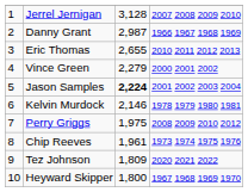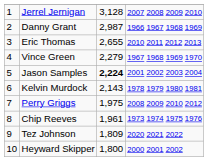 <table class="wikitable">
 <tr>
 </tr>
 <tr>
 <td>1</td>
 <td><a href='#'>Jerrel Jernigan</a></td>
 <td>3,128</td>
 <td style="font-size:80%;"><a href='#'>2007</a> <a href='#'>2008</a> <a href='#'>2009</a> <a href='#'>2010</a></td>
 </tr>
 <tr>
 <td>2</td>
 <td>Danny Grant</td>
 <td>2,987</td>
 <td style="font-size:80%;"><a href='#'>1966</a> <a href='#'>1967</a> <a href='#'>1968</a> <a href='#'>1969</a></td>
 </tr>
 <tr>
 <td>3</td>
 <td>Eric Thomas</td>
 <td>2,655</td>
 <td style="font-size:80%;"><a href='#'>2010</a> <a href='#'>2011</a> <a href='#'>2012</a> <a href='#'>2013</a></td>
 </tr>
 <tr>
 <td>4</td>
 <td>Vince Green</td>
 <td>2,279</td>
-<td style="font-size:80%;"><a href='#'>2000</a> <a href='#'>2001</a> <a href='#'>2002</a></td>
+<td style="font-size:80%;"><a href='#'>1967</a> <a href='#'>1968</a> <a href='#'>1969</a> <a href='#'>1970</a></td>
 </tr>
 <tr>
 <td>5</td>
 <td>Jason Samples</td>
 <td><strong>2,224</strong></td>
 <td style="font-size:80%;"><a href='#'>2001</a> <a href='#'>2002</a> <a href='#'>2003</a> <a href='#'>2004</a></td>
 </tr>
 <tr>
 <td>6</td>
 <td>Kelvin Murdock</td>
-<td>2,146</td>
+<td>2,143</td>
 <td style="font-size:80%;"><a href='#'>1978</a> <a href='#'>1979</a> <a href='#'>1980</a> <a href='#'>1981</a></td>
 </tr>
 <tr>
 <td>7</td>
 <td><a href='#'>Perry Griggs</a></td>
 <td>1,975</td>
 <td style="font-size:80%;"><a href='#'>2008</a> <a href='#'>2009</a> <a href='#'>2010</a> <a href='#'>2012</a></td>
 </tr>
 <tr>
 <td>8</td>
 <td>Chip Reeves</td>
 <td>1,961</td>
 <td style="font-size:80%;"><a href='#'>1973</a> <a href='#'>1974</a> <a href='#'>1975</a> <a href='#'>1976</a></td>
 </tr>
 <tr>
 <td>9</td>
 <td>Tez Johnson</td>
 <td>1,809</td>
 <td style="font-size:80%;"><a href='#'>2020</a> <a href='#'>2021</a> <a href='#'>2022</a></td>
 </tr>
 <tr>
 <td>10</td>
 <td>Heyward Skipper</td>
 <td>1,800</td>
-<td style="font-size:80%;"><a href='#'>1967</a> <a href='#'>1968</a> <a href='#'>1969</a> <a href='#'>1970</a></td>
+<td style="font-size:80%;"><a href='#'>2000</a> <a href='#'>2001</a> <a href='#'>2002</a></td>
 </tr>
 </table>
